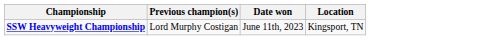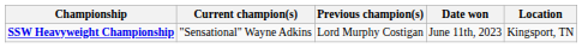 <table class="wikitable">
 <tr>
 <th>Championship</th>
+<th>Current champion(s)</th>
 <th>Previous champion(s)</th>
 <th>Date won</th>
 <th>Location</th>
 </tr>
 <tr>
 <td><strong><a href='#'>SSW Heavyweight Championship</a></strong></td>
+<td>"Sensational" Wayne Adkins</td>
 <td>Lord Murphy Costigan</td>
 <td>June 11th, 2023</td>
 <td>Kingsport, TN</td>
 </tr>
 </table>
